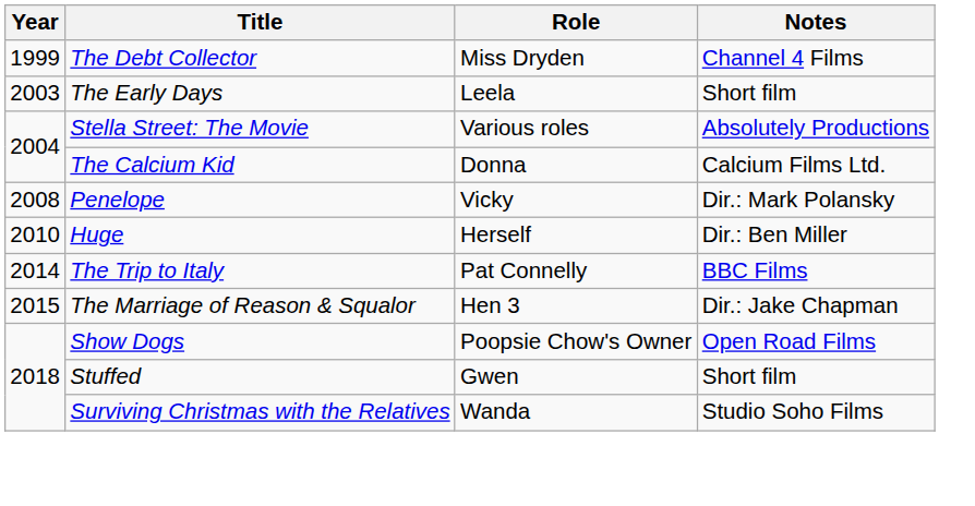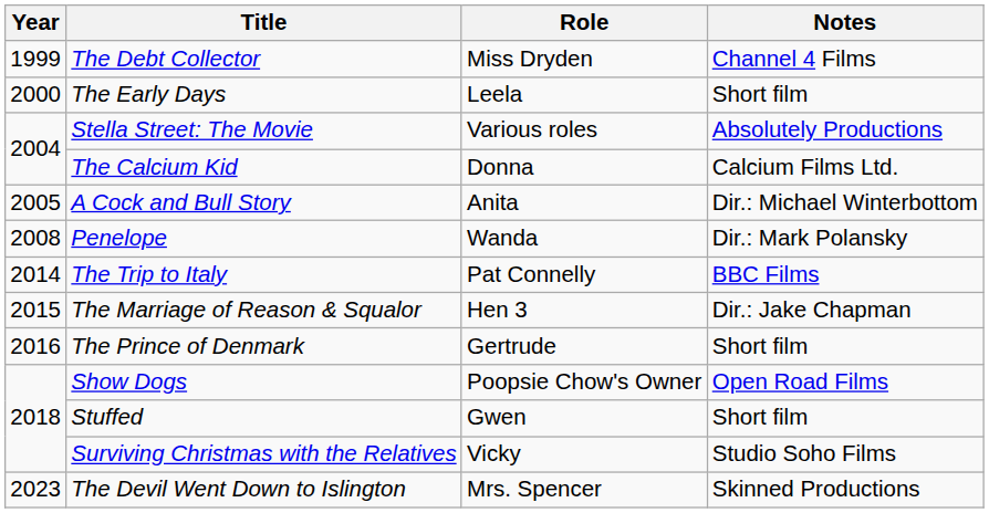 <table class="wikitable">
 <tr>
 <th>Year</th>
 <th>Title</th>
 <th>Role</th>
 <th>Notes</th>
 </tr>
 <tr>
 <td>1999</td>
 <td><em><a href='#'>The Debt Collector</a></em></td>
 <td>Miss Dryden</td>
 <td><a href='#'>Channel 4</a> Films</td>
 </tr>
 <tr>
-<td>2003</td>
+<td>2000</td>
 <td><em>The Early Days</em></td>
 <td>Leela</td>
 <td>Short film</td>
 </tr>
 <tr>
 <td rowspan="2">2004</td>
 <td><em><a href='#'>Stella Street: The Movie</a></em></td>
 <td>Various roles</td>
 <td><a href='#'>Absolutely Productions</a></td>
 </tr>
 <tr>
 <td><em><a href='#'>The Calcium Kid</a></em></td>
 <td>Donna</td>
 <td>Calcium Films Ltd.</td>
 </tr>
 <tr>
+<td>2005</td>
+<td><em><a href='#'>A Cock and Bull Story</a></em></td>
+<td>Anita</td>
+<td>Dir.: Michael Winterbottom</td>
+</tr>
+<tr>
 <td>2008</td>
 <td><em><a href='#'>Penelope</a></em></td>
-<td>Vicky</td>
+<td>Wanda</td>
 <td>Dir.: Mark Polansky</td>
-</tr>
-<tr>
-<td>2010</td>
-<td><em><a href='#'>Huge</a></em></td>
-<td>Herself</td>
-<td>Dir.: Ben Miller</td>
 </tr>
 <tr>
 <td>2014</td>
 <td><em><a href='#'>The Trip to Italy</a></em></td>
 <td>Pat Connelly</td>
 <td><a href='#'>BBC Films</a></td>
 </tr>
 <tr>
 <td>2015</td>
 <td><em>The Marriage of Reason & Squalor</em></td>
 <td>Hen 3</td>
 <td>Dir.: Jake Chapman</td>
 </tr>
 <tr>
+<td>2016</td>
+<td><em>The Prince of Denmark</em></td>
+<td>Gertrude</td>
+<td>Short film</td>
+</tr>
+<tr>
 <td rowspan="3">2018</td>
 <td><em><a href='#'>Show Dogs</a></em></td>
 <td>Poopsie Chow's Owner</td>
 <td><a href='#'>Open Road Films</a></td>
 </tr>
 <tr>
 <td><em>Stuffed</em></td>
 <td>Gwen</td>
 <td>Short film</td>
 </tr>
 <tr>
 <td><em><a href='#'>Surviving Christmas with the Relatives</a></em></td>
-<td>Wanda</td>
+<td>Vicky</td>
 <td>Studio Soho Films</td>
 </tr>
+<tr>
+<td>2023</td>
+<td><em>The Devil Went Down to Islington</em></td>
+<td>Mrs. Spencer</td>
+<td>Skinned Productions</td>
+</tr>
 </table>
